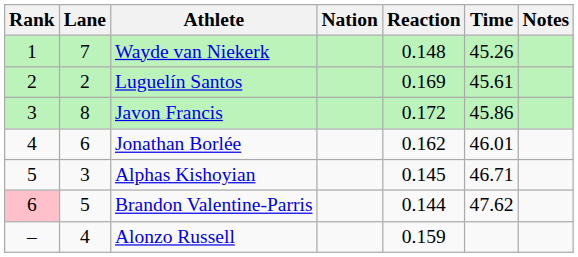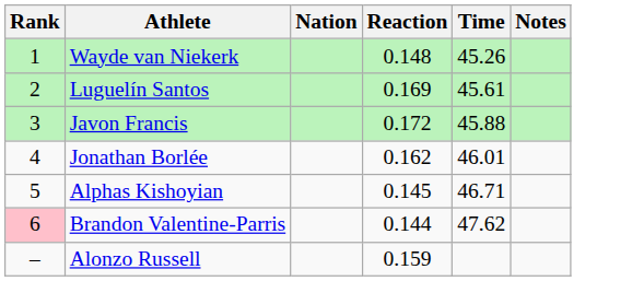 <table class="wikitable sortable" style="text-align:center">
 <tr>
 <th>Rank</th>
-<th>Lane</th>
 <th>Athlete</th>
 <th>Nation</th>
 <th>Reaction</th>
 <th>Time</th>
 <th>Notes</th>
 </tr>
 <tr bgcolor=bbf3bb>
 <td>1</td>
-<td>7</td>
 <td align=left><a href='#'>Wayde van Niekerk</a></td>
 <td align=left></td>
 <td>0.148</td>
 <td>45.26</td>
 <td></td>
 </tr>
 <tr bgcolor=bbf3bb>
-<td>2</td>
 <td>2</td>
 <td align=left><a href='#'>Luguelín Santos</a></td>
 <td align=left></td>
 <td>0.169</td>
 <td>45.61</td>
 <td></td>
 </tr>
 <tr bgcolor=bbf3bb>
 <td>3</td>
-<td>8</td>
 <td align=left><a href='#'>Javon Francis</a></td>
 <td align=left></td>
 <td>0.172</td>
-<td>45.86</td>
+<td>45.88</td>
 <td></td>
 </tr>
 <tr>
 <td>4</td>
-<td>6</td>
 <td align=left><a href='#'>Jonathan Borlée</a></td>
 <td align=left></td>
 <td>0.162</td>
 <td>46.01</td>
 <td></td>
 </tr>
 <tr>
 <td>5</td>
-<td>3</td>
 <td align=left><a href='#'>Alphas Kishoyian</a></td>
 <td align=left></td>
 <td>0.145</td>
 <td>46.71</td>
 <td></td>
 </tr>
 <tr>
 <td style="background: pink;">6</td>
-<td>5</td>
 <td align=left><a href='#'>Brandon Valentine-Parris</a></td>
 <td align=left></td>
 <td>0.144</td>
 <td>47.62</td>
 <td></td>
 </tr>
 <tr>
 <td>–</td>
-<td>4</td>
 <td align=left><a href='#'>Alonzo Russell</a></td>
 <td align=left></td>
 <td>0.159</td>
 <td></td>
 <td></td>
 </tr>
 </table>
